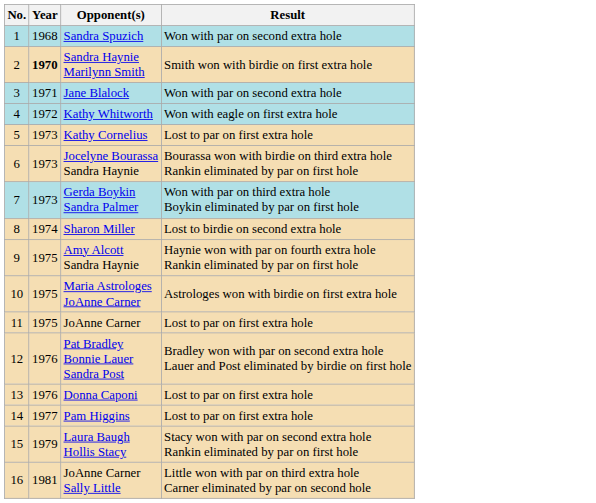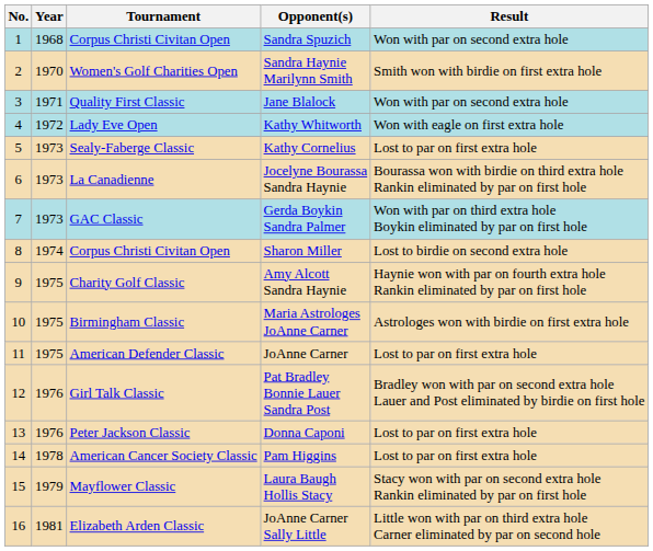 <table class="wikitable" style="font-size:95%;">
 <tr>
 <th>No.</th>
 <th>Year</th>
+<th>Tournament</th>
 <th>Opponent(s)</th>
 <th>Result</th>
 </tr>
 <tr style="background:#B0E0E6;">
 <td align=center>1</td>
 <td>1968</td>
+<td><a href='#'>Corpus Christi Civitan Open</a></td>
 <td> <a href='#'>Sandra Spuzich</a></td>
 <td>Won with par on second extra hole</td>
 </tr>
 <tr style="background:#F5DEB3;">
 <td align=center>2</td>
-<td><strong>1970</strong></td>
+<td>1970</td>
+<td><a href='#'>Women's Golf Charities Open</a></td>
 <td> <a href='#'>Sandra Haynie</a><br> <a href='#'>Marilynn Smith</a></td>
 <td>Smith won with birdie on first extra hole</td>
 </tr>
 <tr style="background:#B0E0E6;">
 <td align=center>3</td>
 <td>1971</td>
+<td><a href='#'>Quality First Classic</a></td>
 <td> <a href='#'>Jane Blalock</a></td>
 <td>Won with par on second extra hole</td>
 </tr>
 <tr style="background:#B0E0E6;">
 <td align=center>4</td>
 <td>1972</td>
+<td><a href='#'>Lady Eve Open</a></td>
 <td> <a href='#'>Kathy Whitworth</a></td>
 <td>Won with eagle on first extra hole</td>
 </tr>
 <tr style="background:#F5DEB3;">
 <td align=center>5</td>
 <td>1973</td>
+<td><a href='#'>Sealy-Faberge Classic</a></td>
 <td> <a href='#'>Kathy Cornelius</a></td>
 <td>Lost to par on first extra hole</td>
 </tr>
 <tr style="background:#F5DEB3;">
 <td align=center>6</td>
 <td>1973</td>
+<td><a href='#'>La Canadienne</a></td>
 <td> <a href='#'>Jocelyne Bourassa</a><br> Sandra Haynie</td>
 <td>Bourassa won with birdie on third extra hole<br>Rankin eliminated by par on first hole</td>
 </tr>
 <tr style="background:#B0E0E6;">
 <td align=center>7</td>
 <td>1973</td>
+<td><a href='#'>GAC Classic</a></td>
 <td> <a href='#'>Gerda Boykin</a><br> <a href='#'>Sandra Palmer</a></td>
 <td>Won with par on third extra hole<br>Boykin eliminated by par on first hole</td>
 </tr>
 <tr style="background:#F5DEB3;">
 <td align=center>8</td>
 <td>1974</td>
+<td><a href='#'>Corpus Christi Civitan Open</a></td>
 <td> <a href='#'>Sharon Miller</a></td>
 <td>Lost to birdie on second extra hole</td>
 </tr>
 <tr style="background:#F5DEB3;">
 <td align=center>9</td>
 <td>1975</td>
+<td><a href='#'>Charity Golf Classic</a></td>
 <td> <a href='#'>Amy Alcott</a><br> Sandra Haynie</td>
 <td>Haynie won with par on fourth extra hole<br>Rankin eliminated by par on first hole</td>
 </tr>
 <tr style="background:#F5DEB3;">
 <td align=center>10</td>
 <td>1975</td>
+<td><a href='#'>Birmingham Classic</a></td>
 <td> <a href='#'>Maria Astrologes</a><br> <a href='#'>JoAnne Carner</a></td>
 <td>Astrologes won with birdie on first extra hole</td>
 </tr>
 <tr style="background:#F5DEB3;">
 <td align=center>11</td>
 <td>1975</td>
+<td><a href='#'>American Defender Classic</a></td>
 <td> JoAnne Carner</td>
 <td>Lost to par on first extra hole</td>
 </tr>
 <tr style="background:#F5DEB3;">
 <td align=center>12</td>
 <td>1976</td>
+<td><a href='#'>Girl Talk Classic</a></td>
 <td> <a href='#'>Pat Bradley</a><br> <a href='#'>Bonnie Lauer</a><br> <a href='#'>Sandra Post</a></td>
 <td>Bradley won with par on second extra hole<br>Lauer and Post eliminated by birdie on first hole</td>
 </tr>
 <tr style="background:#F5DEB3;">
 <td align=center>13</td>
 <td>1976</td>
+<td><a href='#'>Peter Jackson Classic</a></td>
 <td> <a href='#'>Donna Caponi</a></td>
 <td>Lost to par on first extra hole</td>
 </tr>
 <tr style="background:#F5DEB3;">
 <td align=center>14</td>
-<td>1977</td>
+<td>1978</td>
+<td><a href='#'>American Cancer Society Classic</a></td>
 <td> <a href='#'>Pam Higgins</a></td>
 <td>Lost to par on first extra hole</td>
 </tr>
 <tr style="background:#F5DEB3;">
 <td align=center>15</td>
 <td>1979</td>
+<td><a href='#'>Mayflower Classic</a></td>
 <td> <a href='#'>Laura Baugh</a><br> <a href='#'>Hollis Stacy</a></td>
 <td>Stacy won with par on second extra hole<br>Rankin eliminated by par on first hole</td>
 </tr>
 <tr style="background:#F5DEB3;">
 <td align=center>16</td>
 <td>1981</td>
+<td><a href='#'>Elizabeth Arden Classic</a></td>
 <td> JoAnne Carner<br> <a href='#'>Sally Little</a></td>
 <td>Little won with par on third extra hole<br>Carner eliminated by par on second hole</td>
 </tr>
 </table>
